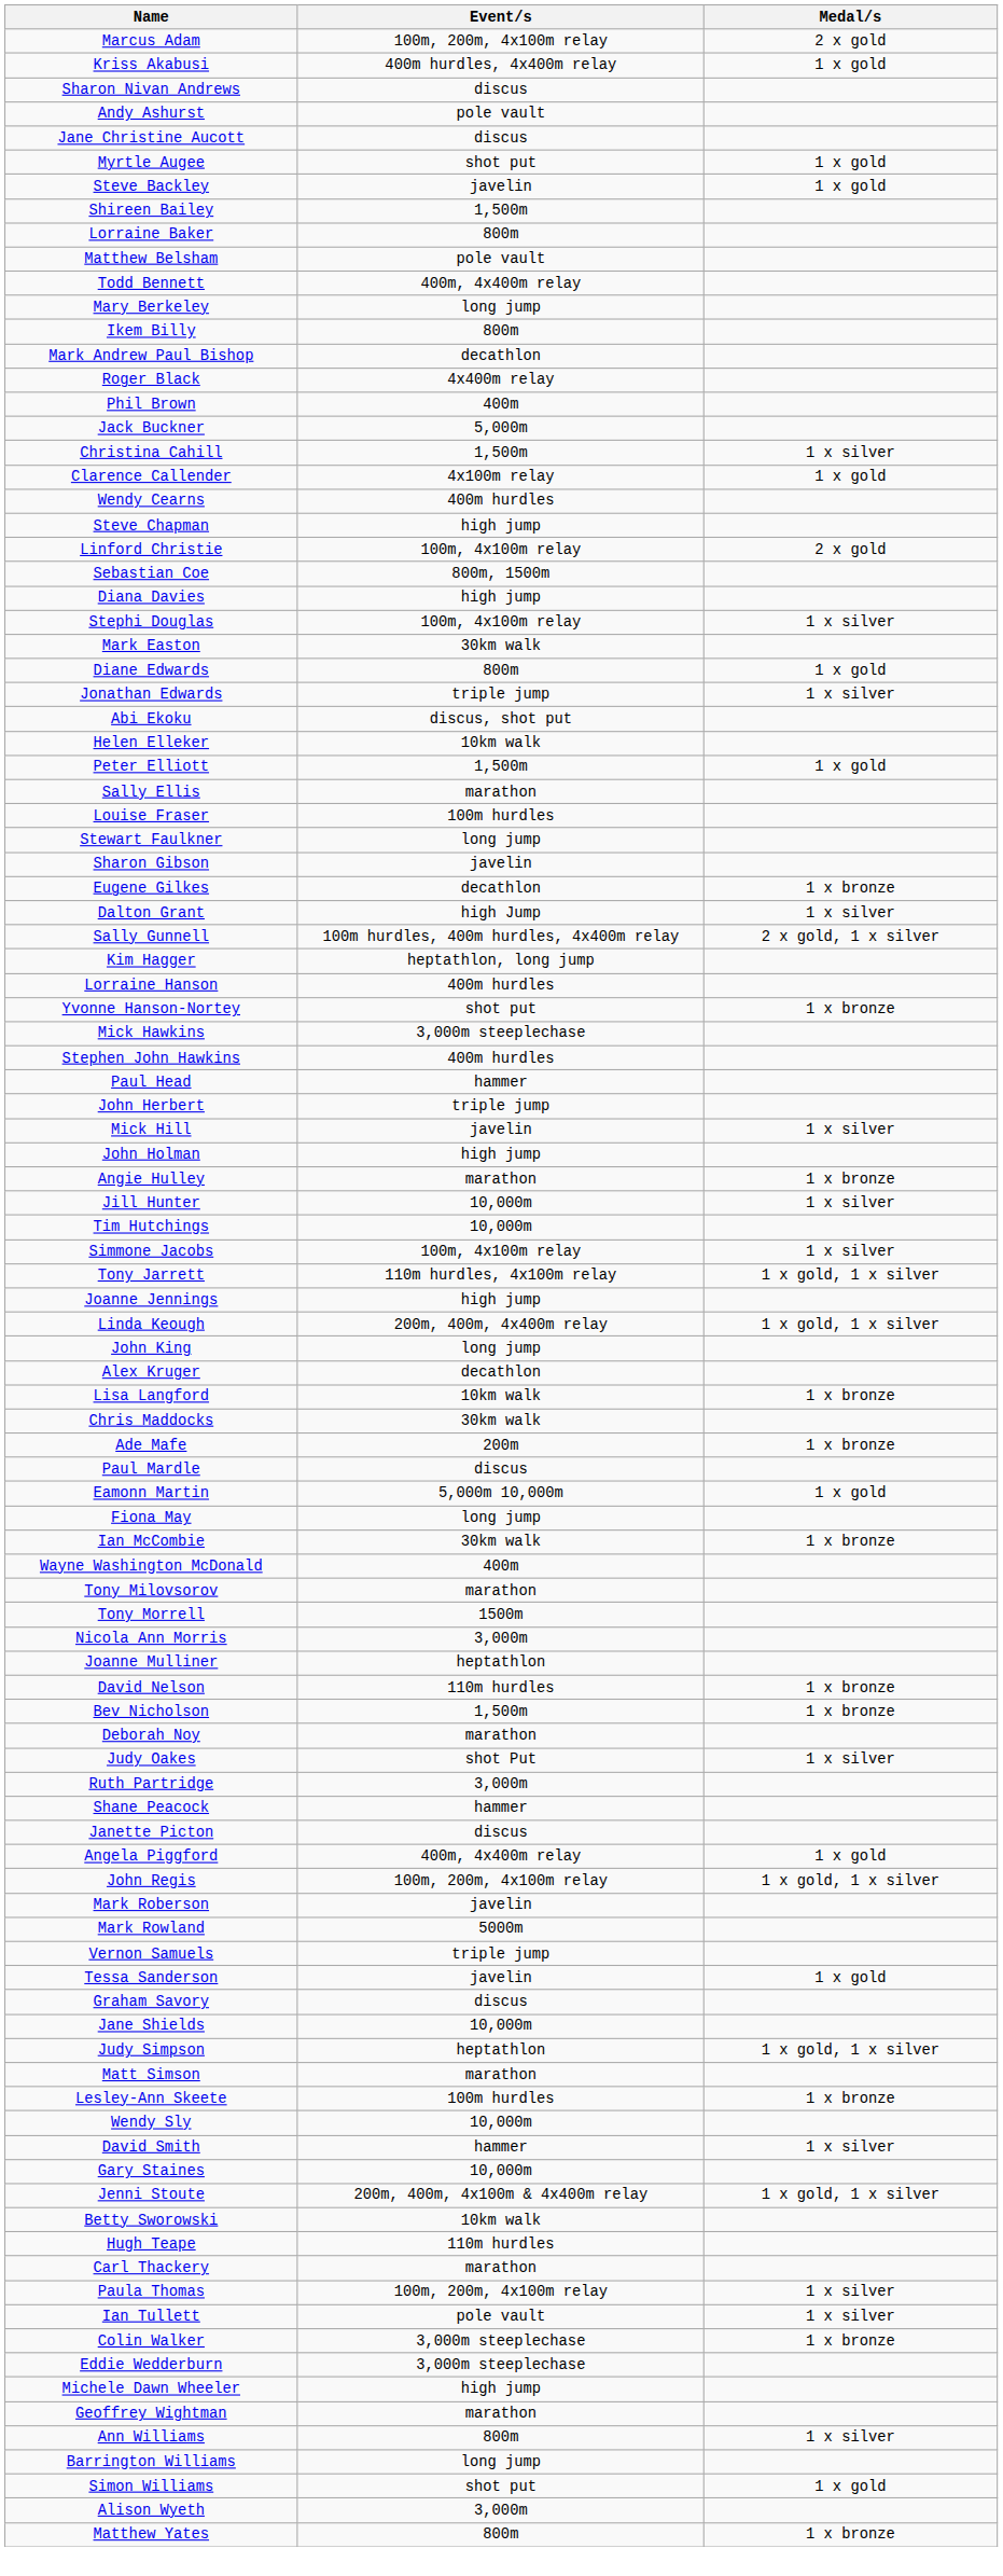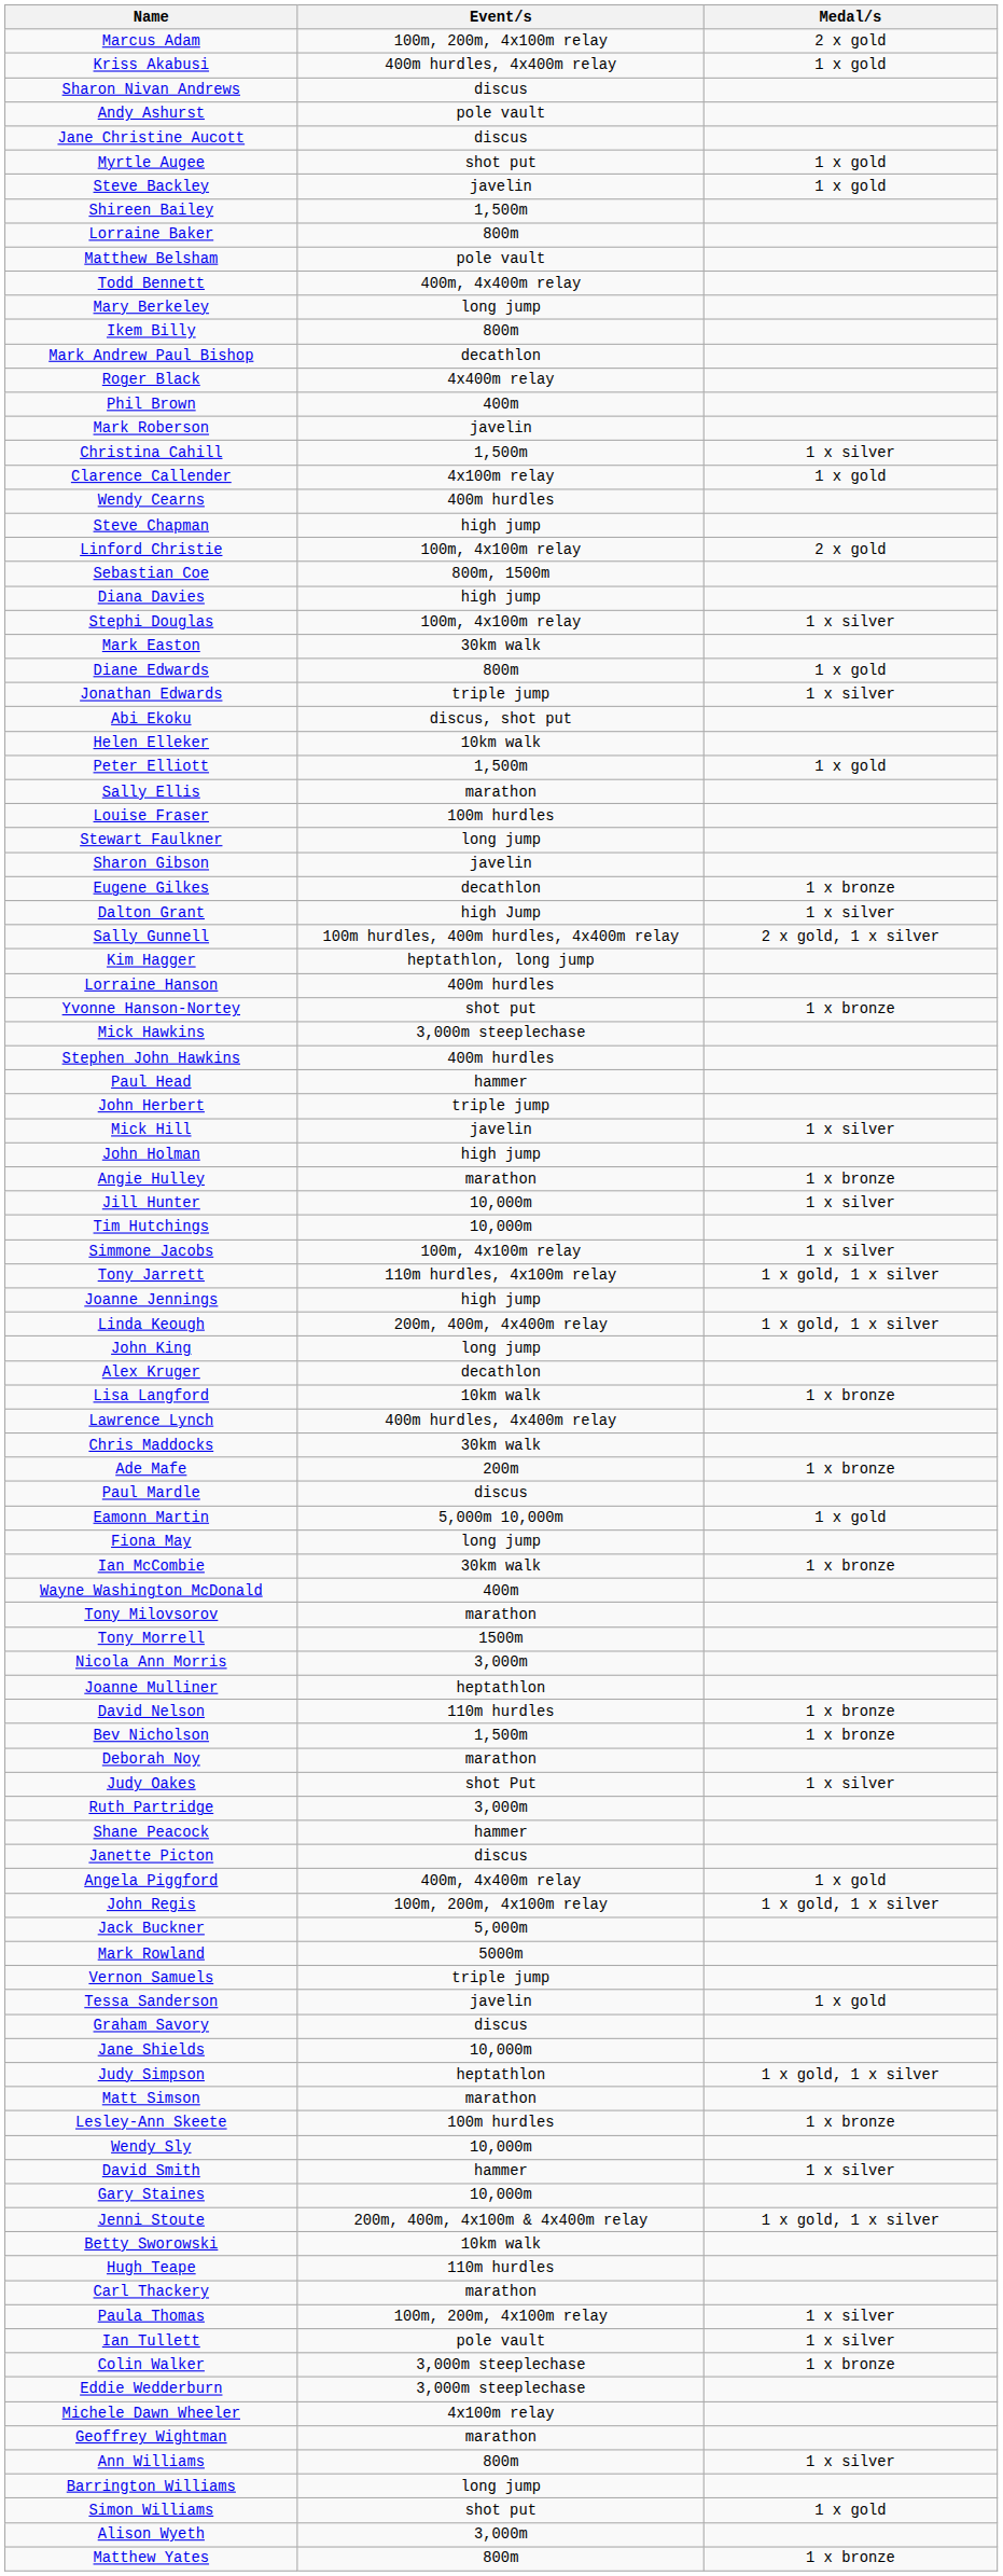 <table class="wikitable" style="text-align: center">
 <tr>
 <th width=250>Name</th>
 <th width=350>Event/s</th>
 <th width=250>Medal/s</th>
 </tr>
 <tr>
 <td><a href='#'>Marcus Adam</a></td>
 <td>100m, 200m, 4x100m relay</td>
 <td>2 x gold</td>
 </tr>
 <tr>
 <td><a href='#'>Kriss Akabusi</a></td>
 <td>400m hurdles, 4x400m relay</td>
 <td>1 x gold</td>
 </tr>
 <tr>
 <td><a href='#'>Sharon Nivan Andrews</a></td>
 <td>discus</td>
 <td></td>
 </tr>
 <tr>
 <td><a href='#'>Andy Ashurst</a></td>
 <td>pole vault</td>
 <td></td>
 </tr>
 <tr>
 <td><a href='#'>Jane Christine Aucott</a></td>
 <td>discus</td>
 <td></td>
 </tr>
 <tr>
 <td><a href='#'>Myrtle Augee</a></td>
 <td>shot put</td>
 <td>1 x gold</td>
 </tr>
 <tr>
 <td><a href='#'>Steve Backley</a></td>
 <td>javelin</td>
 <td>1 x gold</td>
 </tr>
 <tr>
 <td><a href='#'>Shireen Bailey</a></td>
 <td>1,500m</td>
 <td></td>
 </tr>
 <tr>
 <td><a href='#'>Lorraine Baker</a></td>
 <td>800m</td>
 <td></td>
 </tr>
 <tr>
 <td><a href='#'>Matthew Belsham</a></td>
 <td>pole vault</td>
 <td></td>
 </tr>
 <tr>
 <td><a href='#'>Todd Bennett</a></td>
 <td>400m, 4x400m relay</td>
 <td></td>
 </tr>
 <tr>
 <td><a href='#'>Mary Berkeley</a></td>
 <td>long jump</td>
 <td></td>
 </tr>
 <tr>
 <td><a href='#'>Ikem Billy</a></td>
 <td>800m</td>
 <td></td>
 </tr>
 <tr>
 <td><a href='#'>Mark Andrew Paul Bishop</a></td>
 <td>decathlon</td>
 <td></td>
 </tr>
 <tr>
 <td><a href='#'>Roger Black</a></td>
 <td>4x400m relay</td>
 <td></td>
 </tr>
 <tr>
 <td><a href='#'>Phil Brown</a></td>
 <td>400m</td>
 <td></td>
 </tr>
 <tr>
-<td><a href='#'>Jack Buckner</a></td>
-<td>5,000m</td>
+<td><a href='#'>Mark Roberson</a></td>
+<td>javelin</td>
 <td></td>
 </tr>
 <tr>
 <td><a href='#'>Christina Cahill</a></td>
 <td>1,500m</td>
 <td>1 x silver</td>
 </tr>
 <tr>
 <td><a href='#'>Clarence Callender</a></td>
 <td>4x100m relay</td>
 <td>1 x gold</td>
 </tr>
 <tr>
 <td><a href='#'>Wendy Cearns</a></td>
 <td>400m hurdles</td>
 <td></td>
 </tr>
 <tr>
 <td><a href='#'>Steve Chapman</a></td>
 <td>high jump</td>
 <td></td>
 </tr>
 <tr>
 <td><a href='#'>Linford Christie</a></td>
 <td>100m, 4x100m relay</td>
 <td>2 x gold</td>
 </tr>
 <tr>
 <td><a href='#'>Sebastian Coe</a></td>
 <td>800m, 1500m</td>
 <td></td>
 </tr>
 <tr>
 <td><a href='#'>Diana Davies</a></td>
 <td>high jump</td>
 <td></td>
 </tr>
 <tr>
 <td><a href='#'>Stephi Douglas</a></td>
 <td>100m, 4x100m relay</td>
 <td>1 x silver</td>
 </tr>
 <tr>
 <td><a href='#'>Mark Easton</a></td>
 <td>30km walk</td>
 <td></td>
 </tr>
 <tr>
 <td><a href='#'>Diane Edwards</a></td>
 <td>800m</td>
 <td>1 x gold</td>
 </tr>
 <tr>
 <td><a href='#'>Jonathan Edwards</a></td>
 <td>triple jump</td>
 <td>1 x silver</td>
 </tr>
 <tr>
 <td><a href='#'>Abi Ekoku</a></td>
 <td>discus, shot put</td>
 <td></td>
 </tr>
 <tr>
 <td><a href='#'>Helen Elleker</a></td>
 <td>10km walk</td>
 <td></td>
 </tr>
 <tr>
 <td><a href='#'>Peter Elliott</a></td>
 <td>1,500m</td>
 <td>1 x gold</td>
 </tr>
 <tr>
 <td><a href='#'>Sally Ellis</a></td>
 <td>marathon</td>
 <td></td>
 </tr>
 <tr>
 <td><a href='#'>Louise Fraser</a></td>
 <td>100m hurdles</td>
 <td></td>
 </tr>
 <tr>
 <td><a href='#'>Stewart Faulkner</a></td>
 <td>long jump</td>
 <td></td>
 </tr>
 <tr>
 <td><a href='#'>Sharon Gibson</a></td>
 <td>javelin</td>
 <td></td>
 </tr>
 <tr>
 <td><a href='#'>Eugene Gilkes</a></td>
 <td>decathlon</td>
 <td>1 x bronze</td>
 </tr>
 <tr>
 <td><a href='#'>Dalton Grant</a></td>
 <td>high Jump</td>
 <td>1 x silver</td>
 </tr>
 <tr>
 <td><a href='#'>Sally Gunnell</a></td>
 <td>100m hurdles, 400m hurdles, 4x400m relay</td>
 <td>2 x gold, 1 x silver</td>
 </tr>
 <tr>
 <td><a href='#'>Kim Hagger</a></td>
 <td>heptathlon, long jump</td>
 <td></td>
 </tr>
 <tr>
 <td><a href='#'>Lorraine Hanson</a></td>
 <td>400m hurdles</td>
 <td></td>
 </tr>
 <tr>
 <td><a href='#'>Yvonne Hanson-Nortey</a></td>
 <td>shot put</td>
 <td>1 x bronze</td>
 </tr>
 <tr>
 <td><a href='#'>Mick Hawkins</a></td>
 <td>3,000m steeplechase</td>
 <td></td>
 </tr>
 <tr>
 <td><a href='#'>Stephen John Hawkins</a></td>
 <td>400m hurdles</td>
 <td></td>
 </tr>
 <tr>
 <td><a href='#'>Paul Head</a></td>
 <td>hammer</td>
 <td></td>
 </tr>
 <tr>
 <td><a href='#'>John Herbert</a></td>
 <td>triple jump</td>
 <td></td>
 </tr>
 <tr>
 <td><a href='#'>Mick Hill</a></td>
 <td>javelin</td>
 <td>1 x silver</td>
 </tr>
 <tr>
 <td><a href='#'>John Holman</a></td>
 <td>high jump</td>
 <td></td>
 </tr>
 <tr>
 <td><a href='#'>Angie Hulley</a></td>
 <td>marathon</td>
 <td>1 x bronze</td>
 </tr>
 <tr>
 <td><a href='#'>Jill Hunter</a></td>
 <td>10,000m</td>
 <td>1 x silver</td>
 </tr>
 <tr>
 <td><a href='#'>Tim Hutchings</a></td>
 <td>10,000m</td>
 <td></td>
 </tr>
 <tr>
 <td><a href='#'>Simmone Jacobs</a></td>
 <td>100m, 4x100m relay</td>
 <td>1 x silver</td>
 </tr>
 <tr>
 <td><a href='#'>Tony Jarrett</a></td>
 <td>110m hurdles, 4x100m relay</td>
 <td>1 x gold, 1 x silver</td>
 </tr>
 <tr>
 <td><a href='#'>Joanne Jennings</a></td>
 <td>high jump</td>
 <td></td>
 </tr>
 <tr>
 <td><a href='#'>Linda Keough</a></td>
 <td>200m, 400m, 4x400m relay</td>
 <td>1 x gold, 1 x silver</td>
 </tr>
 <tr>
 <td><a href='#'>John King</a></td>
 <td>long jump</td>
 <td></td>
 </tr>
 <tr>
 <td><a href='#'>Alex Kruger</a></td>
 <td>decathlon</td>
 <td></td>
 </tr>
 <tr>
 <td><a href='#'>Lisa Langford</a></td>
 <td>10km walk</td>
 <td>1 x bronze</td>
 </tr>
 <tr>
+<td><a href='#'>Lawrence Lynch</a></td>
+<td>400m hurdles, 4x400m relay</td>
+<td></td>
+</tr>
+<tr>
 <td><a href='#'>Chris Maddocks</a></td>
 <td>30km walk</td>
 <td></td>
 </tr>
 <tr>
 <td><a href='#'>Ade Mafe</a></td>
 <td>200m</td>
 <td>1 x bronze</td>
 </tr>
 <tr>
 <td><a href='#'>Paul Mardle</a></td>
 <td>discus</td>
 <td></td>
 </tr>
 <tr>
 <td><a href='#'>Eamonn Martin</a></td>
 <td>5,000m 10,000m</td>
 <td>1 x gold</td>
 </tr>
 <tr>
 <td><a href='#'>Fiona May</a></td>
 <td>long jump</td>
 <td></td>
 </tr>
 <tr>
 <td><a href='#'>Ian McCombie</a></td>
 <td>30km walk</td>
 <td>1 x bronze</td>
 </tr>
 <tr>
 <td><a href='#'>Wayne Washington McDonald</a></td>
 <td>400m</td>
 <td></td>
 </tr>
 <tr>
 <td><a href='#'>Tony Milovsorov</a></td>
 <td>marathon</td>
 <td></td>
 </tr>
 <tr>
 <td><a href='#'>Tony Morrell</a></td>
 <td>1500m</td>
 <td></td>
 </tr>
 <tr>
 <td><a href='#'>Nicola Ann Morris</a></td>
 <td>3,000m</td>
 <td></td>
 </tr>
 <tr>
 <td><a href='#'>Joanne Mulliner</a></td>
 <td>heptathlon</td>
 <td></td>
 </tr>
 <tr>
 <td><a href='#'>David Nelson</a></td>
 <td>110m hurdles</td>
 <td>1 x bronze</td>
 </tr>
 <tr>
 <td><a href='#'>Bev Nicholson</a></td>
 <td>1,500m</td>
 <td>1 x bronze</td>
 </tr>
 <tr>
 <td><a href='#'>Deborah Noy</a></td>
 <td>marathon</td>
 <td></td>
 </tr>
 <tr>
 <td><a href='#'>Judy Oakes</a></td>
 <td>shot Put</td>
 <td>1 x silver</td>
 </tr>
 <tr>
 <td><a href='#'>Ruth Partridge</a></td>
 <td>3,000m</td>
 <td></td>
 </tr>
 <tr>
 <td><a href='#'>Shane Peacock</a></td>
 <td>hammer</td>
 <td></td>
 </tr>
 <tr>
 <td><a href='#'>Janette Picton</a></td>
 <td>discus</td>
 <td></td>
 </tr>
 <tr>
 <td><a href='#'>Angela Piggford</a></td>
 <td>400m, 4x400m relay</td>
 <td>1 x gold</td>
 </tr>
 <tr>
 <td><a href='#'>John Regis</a></td>
 <td>100m, 200m, 4x100m relay</td>
 <td>1 x gold, 1 x silver</td>
 </tr>
 <tr>
-<td><a href='#'>Mark Roberson</a></td>
-<td>javelin</td>
+<td><a href='#'>Jack Buckner</a></td>
+<td>5,000m</td>
 <td></td>
 </tr>
 <tr>
 <td><a href='#'>Mark Rowland</a></td>
 <td>5000m</td>
 <td></td>
 </tr>
 <tr>
 <td><a href='#'>Vernon Samuels</a></td>
 <td>triple jump</td>
 <td></td>
 </tr>
 <tr>
 <td><a href='#'>Tessa Sanderson</a></td>
 <td>javelin</td>
 <td>1 x gold</td>
 </tr>
 <tr>
 <td><a href='#'>Graham Savory</a></td>
 <td>discus</td>
 <td></td>
 </tr>
 <tr>
 <td><a href='#'>Jane Shields</a></td>
 <td>10,000m</td>
 <td></td>
 </tr>
 <tr>
 <td><a href='#'>Judy Simpson</a></td>
 <td>heptathlon</td>
 <td>1 x gold, 1 x silver</td>
 </tr>
 <tr>
 <td><a href='#'>Matt Simson</a></td>
 <td>marathon</td>
 <td></td>
 </tr>
 <tr>
 <td><a href='#'>Lesley-Ann Skeete</a></td>
 <td>100m hurdles</td>
 <td>1 x bronze</td>
 </tr>
 <tr>
 <td><a href='#'>Wendy Sly</a></td>
 <td>10,000m</td>
 <td></td>
 </tr>
 <tr>
 <td><a href='#'>David Smith</a></td>
 <td>hammer</td>
 <td>1 x silver</td>
 </tr>
 <tr>
 <td><a href='#'>Gary Staines</a></td>
 <td>10,000m</td>
 <td></td>
 </tr>
 <tr>
 <td><a href='#'>Jenni Stoute</a></td>
 <td>200m, 400m, 4x100m & 4x400m relay</td>
 <td>1 x gold, 1 x silver</td>
 </tr>
 <tr>
 <td><a href='#'>Betty Sworowski</a></td>
 <td>10km walk</td>
 <td></td>
 </tr>
 <tr>
 <td><a href='#'>Hugh Teape</a></td>
 <td>110m hurdles</td>
 <td></td>
 </tr>
 <tr>
 <td><a href='#'>Carl Thackery</a></td>
 <td>marathon</td>
 <td></td>
 </tr>
 <tr>
 <td><a href='#'>Paula Thomas</a></td>
 <td>100m, 200m, 4x100m relay</td>
 <td>1 x silver</td>
 </tr>
 <tr>
 <td><a href='#'>Ian Tullett</a></td>
 <td>pole vault</td>
 <td>1 x silver</td>
 </tr>
 <tr>
 <td><a href='#'>Colin Walker</a></td>
 <td>3,000m steeplechase</td>
 <td>1 x bronze</td>
 </tr>
 <tr>
 <td><a href='#'>Eddie Wedderburn</a></td>
 <td>3,000m steeplechase</td>
 <td></td>
 </tr>
 <tr>
 <td><a href='#'>Michele Dawn Wheeler</a></td>
-<td>high jump</td>
+<td>4x100m relay</td>
 <td></td>
 </tr>
 <tr>
 <td><a href='#'>Geoffrey Wightman</a></td>
 <td>marathon</td>
 <td></td>
 </tr>
 <tr>
 <td><a href='#'>Ann Williams</a></td>
 <td>800m</td>
 <td>1 x silver</td>
 </tr>
 <tr>
 <td><a href='#'>Barrington Williams</a></td>
 <td>long jump</td>
 <td></td>
 </tr>
 <tr>
 <td><a href='#'>Simon Williams</a></td>
 <td>shot put</td>
 <td>1 x gold</td>
 </tr>
 <tr>
 <td><a href='#'>Alison Wyeth</a></td>
 <td>3,000m</td>
 <td></td>
 </tr>
 <tr>
 <td><a href='#'>Matthew Yates</a></td>
 <td>800m</td>
 <td>1 x bronze</td>
 </tr>
 </table>
